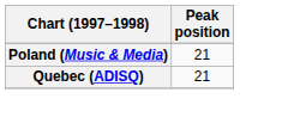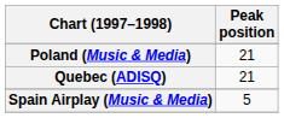 <table class="wikitable sortable plainrowheaders" style="text-align:center">
 <tr>
 <th scope="col">Chart (1997–1998)</th>
 <th scope="col">Peak<br>position</th>
 </tr>
 <tr>
 </tr>
 <tr>
 </tr>
 <tr>
 </tr>
 <tr>
 </tr>
 <tr>
 </tr>
 <tr>
 </tr>
 <tr>
 <th scope="row">Poland (<em><a href='#'>Music & Media</a></em>)</th>
 <td>21</td>
 </tr>
 <tr>
 <th scope="row">Quebec (<a href='#'>ADISQ</a>)</th>
 <td>21</td>
 </tr>
 <tr>
 </tr>
 <tr>
+<th scope="row">Spain Airplay (<em><a href='#'>Music & Media</a></em>)</th>
+<td>5</td>
+</tr>
+<tr>
 </tr>
 <tr>
 </tr>
 <tr>
 </tr>
 <tr>
 </tr>
 <tr>
 </tr>
 <tr>
 </tr>
 <tr>
 </tr>
 <tr>
 </tr>
 </table>
